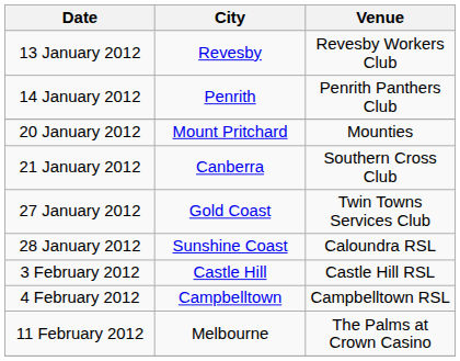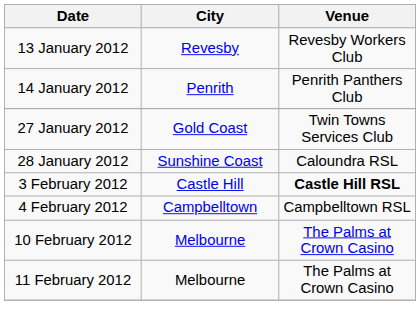 <table class="wikitable" style="text-align:center;">
 <tr bgcolor="#CCCCCC">
 <th width="140">Date</th>
 <th width="140">City</th>
 <th width="140">Venue</th>
 </tr>
 <tr>
 <td>13 January 2012</td>
 <td><a href='#'>Revesby</a></td>
 <td>Revesby Workers Club</td>
 </tr>
 <tr>
 <td>14 January 2012</td>
 <td><a href='#'>Penrith</a></td>
 <td>Penrith Panthers Club</td>
 </tr>
 <tr>
 </tr>
 <tr>
-<td>20 January 2012</td>
-<td><a href='#'>Mount Pritchard</a></td>
-<td>Mounties</td>
-</tr>
-<tr>
-<td>21 January 2012</td>
-<td><a href='#'>Canberra</a></td>
-<td>Southern Cross Club</td>
-</tr>
-<tr>
 <td>27 January 2012</td>
 <td><a href='#'>Gold Coast</a></td>
 <td>Twin Towns Services Club</td>
 </tr>
 <tr>
 <td>28 January 2012</td>
 <td><a href='#'>Sunshine Coast</a></td>
 <td>Caloundra RSL</td>
 </tr>
 <tr>
 <td>3 February 2012</td>
 <td><a href='#'>Castle Hill</a></td>
-<td>Castle Hill RSL</td>
+<td><strong>Castle Hill RSL</strong></td>
 </tr>
 <tr>
 <td>4 February 2012</td>
 <td><a href='#'>Campbelltown</a></td>
 <td>Campbelltown RSL</td>
+</tr>
+<tr>
+<td>10 February 2012</td>
+<td><a href='#'>Melbourne</a></td>
+<td><a href='#'>The Palms at Crown Casino</a></td>
 </tr>
 <tr>
 <td>11 February 2012</td>
 <td>Melbourne</td>
 <td>The Palms at Crown Casino</td>
 </tr>
 <tr>
 </tr>
 </table>
